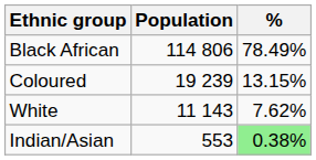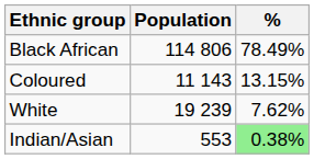 <table class="wikitable" style="font-size: 95%; text-align: right">
 <tr>
 <th>Ethnic group</th>
 <th>Population</th>
 <th>%</th>
 </tr>
 <tr>
 <td align=left>Black African</td>
 <td>114 806</td>
 <td>78.49%</td>
 </tr>
 <tr>
 <td align=left>Coloured</td>
-<td>19 239</td>
+<td>11 143</td>
 <td>13.15%</td>
 </tr>
 <tr>
 <td align=left>White</td>
-<td>11 143</td>
+<td>19 239</td>
 <td>7.62%</td>
 </tr>
 <tr>
 <td align=left>Indian/Asian</td>
 <td>553</td>
 <td style="background: lightgreen;">0.38%</td>
 </tr>
 </table>
